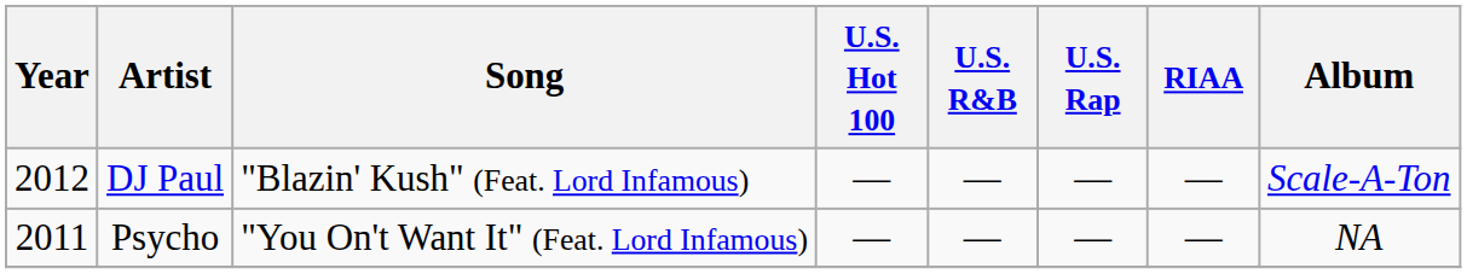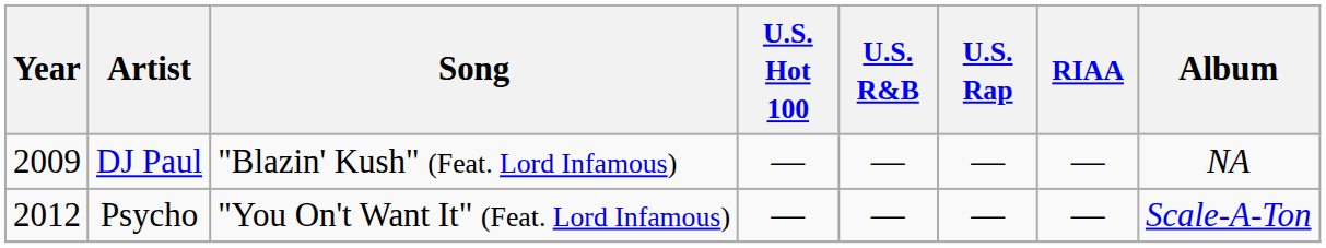 <table class="wikitable">
 <tr>
 <th align="center">Year</th>
 <th align="center">Artist</th>
 <th align="center">Song</th>
 <th align="center" width="40"><small><a href='#'>U.S. Hot 100</a></small></th>
 <th align="center" width="40"><small><a href='#'>U.S. R&B</a></small></th>
 <th align="center" width="40"><small><a href='#'>U.S. Rap</a></small></th>
 <th align="center" width="40"><small><a href='#'>RIAA</a></small></th>
 <th align="center">Album</th>
 </tr>
 <tr>
-<td align="center" rowspan="1">2012</td>
+<td align="center" rowspan="1">2009</td>
 <td align="center" rowspan="1"><a href='#'>DJ Paul</a></td>
 <td align="left">"Blazin' Kush" <small>(Feat. <a href='#'>Lord Infamous</a>)</small></td>
+<td align="center">—</td>
+<td align="center">—</td>
+<td align="center">—</td>
+<td align="center">—</td>
+<td align="center" rowspan="1"><em>NA</em></td>
+</tr>
+<tr>
+<td align="center" rowspan="1">2012</td>
+<td align="center" rowspan="1">Psycho</td>
+<td align="left">"You On't Want It" <small>(Feat. <a href='#'>Lord Infamous</a>)</small></td>
 <td align="center">—</td>
 <td align="center">—</td>
 <td align="center">—</td>
 <td align="center">—</td>
 <td align="center" rowspan="1"><em><a href='#'>Scale-A-Ton</a></em></td>
 </tr>
 <tr>
-<td align="center" rowspan="1">2011</td>
-<td align="center" rowspan="1">Psycho</td>
-<td align="left">"You On't Want It" <small>(Feat. <a href='#'>Lord Infamous</a>)</small></td>
-<td align="center">—</td>
-<td align="center">—</td>
-<td align="center">—</td>
-<td align="center">—</td>
-<td align="center" rowspan="1"><em>NA</em></td>
-</tr>
-<tr>
 </tr>
 </table>
